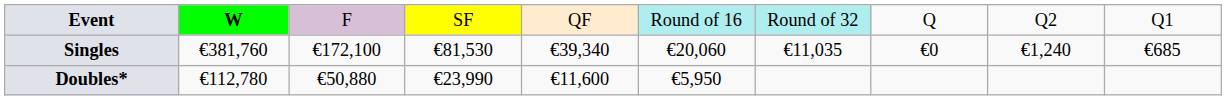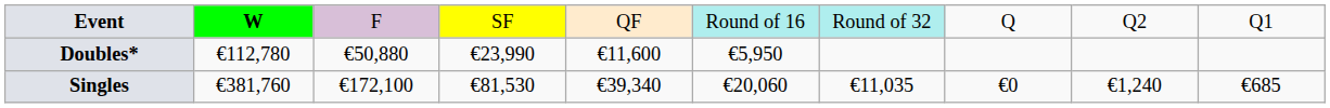 <table class=wikitable style=font-size:90%;text-align:center>
 <tr>
 <td style="width:130px; background:#dfe2e9;"><strong>Event</strong></td>
 <td style="width:80px; background:lime;"><strong>W</strong></td>
 <td style="width:85px; background:thistle;">F</td>
 <td style="width:85px; background:#ff0;">SF</td>
 <td style="width:85px; background:#ffebcd;">QF</td>
 <td style="width:85px; background:#afeeee;">Round of 16</td>
 <td style="width:85px; background:#afeeee;">Round of 32</td>
 <td width=85>Q</td>
 <td width=85>Q2</td>
 <td width=85>Q1</td>
 </tr>
 <tr>
+<td style="background:#dfe2e9;"><strong>Doubles*</strong></td>
+<td>€112,780</td>
+<td>€50,880</td>
+<td>€23,990</td>
+<td>€11,600</td>
+<td>€5,950</td>
+<td></td>
+<td></td>
+<td></td>
+<td></td>
+</tr>
+<tr>
 <td style="background:#dfe2e9;"><strong>Singles</strong></td>
 <td>€381,760</td>
 <td>€172,100</td>
 <td>€81,530</td>
 <td>€39,340</td>
 <td>€20,060</td>
 <td>€11,035</td>
 <td>€0</td>
 <td>€1,240</td>
 <td>€685</td>
 </tr>
-<tr>
-<td style="background:#dfe2e9;"><strong>Doubles*</strong></td>
-<td>€112,780</td>
-<td>€50,880</td>
-<td>€23,990</td>
-<td>€11,600</td>
-<td>€5,950</td>
-<td></td>
-<td></td>
-<td></td>
-<td></td>
-</tr>
 </table>
